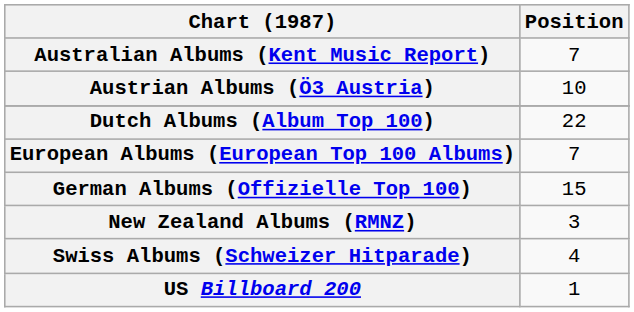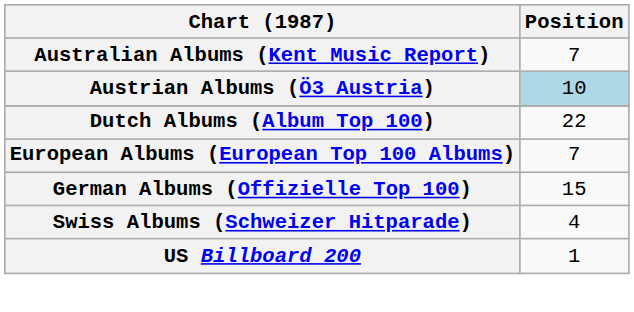 <table class="wikitable plainrowheaders" style="text-align:center;">
 <tr>
 <th>Chart (1987)</th>
 <th>Position</th>
 </tr>
 <tr>
 <th scope="row">Australian Albums (<a href='#'>Kent Music Report</a>)</th>
 <td>7</td>
 </tr>
 <tr>
 <th scope="row">Austrian Albums (<a href='#'>Ö3 Austria</a>)</th>
-<td>10</td>
+<td style="background: lightblue;">10</td>
 </tr>
 <tr>
 </tr>
 <tr>
 <th scope="row">Dutch Albums (<a href='#'>Album Top 100</a>)</th>
 <td>22</td>
 </tr>
 <tr>
 <th scope="row">European Albums (<a href='#'>European Top 100 Albums</a>)</th>
 <td>7</td>
 </tr>
 <tr>
 <th scope="row">German Albums (<a href='#'>Offizielle Top 100</a>)</th>
 <td>15</td>
 </tr>
 <tr>
-<th scope="row">New Zealand Albums (<a href='#'>RMNZ</a>)</th>
-<td>3</td>
-</tr>
-<tr>
 <th scope="row">Swiss Albums (<a href='#'>Schweizer Hitparade</a>)</th>
 <td>4</td>
 </tr>
 <tr>
 <th scope="row">US <em><a href='#'>Billboard 200</a></em></th>
 <td>1</td>
 </tr>
 </table>
